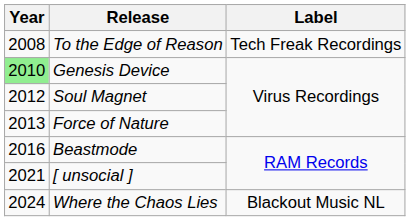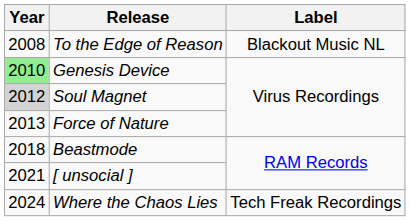 <table class=wikitable>
 <tr>
 <th>Year</th>
 <th>Release</th>
 <th>Label</th>
 </tr>
 <tr>
 <td style="text-align:center;">2008</td>
 <td><em>To the Edge of Reason</em></td>
-<td style="text-align:center;">Tech Freak Recordings</td>
+<td style="text-align:center;">Blackout Music NL</td>
 </tr>
 <tr>
 <td style="background: lightgreen; text-align:center;">2010</td>
 <td><em>Genesis Device</em></td>
 <td style="text-align:center;" rowspan="3">Virus Recordings</td>
 </tr>
 <tr>
-<td style="text-align:center;">2012</td>
+<td style="background: lightgrey; text-align:center;">2012</td>
 <td><em>Soul Magnet</em></td>
 </tr>
 <tr>
 <td style="text-align:center;">2013</td>
 <td><em>Force of Nature</em></td>
 </tr>
 <tr>
-<td style="text-align:center;">2016</td>
+<td style="text-align:center;">2018</td>
 <td><em>Beastmode</em></td>
 <td style="text-align:center;" rowspan="2"><a href='#'>RAM Records</a></td>
 </tr>
 <tr>
 <td style="text-align:center;">2021</td>
 <td><em>[ unsocial ]</em></td>
 </tr>
 <tr>
 <td style="text-align:center;">2024</td>
 <td><em>Where the Chaos Lies</em></td>
-<td style="text-align:center;">Blackout Music NL</td>
+<td style="text-align:center;">Tech Freak Recordings</td>
 </tr>
 </table>
